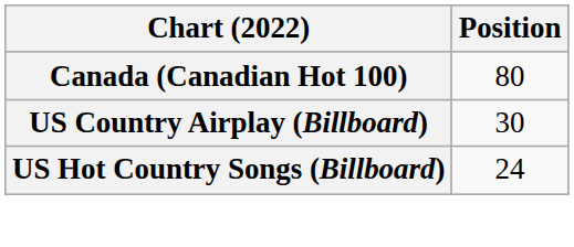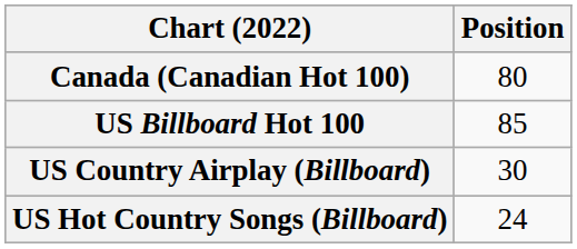 <table class="wikitable sortable plainrowheaders" style="text-align:center">
 <tr>
 <th scope="col">Chart (2022)</th>
 <th scope="col">Position</th>
 </tr>
 <tr>
 <th scope="row">Canada (Canadian Hot 100)</th>
 <td>80</td>
 </tr>
 <tr>
+<th scope="row">US <em>Billboard</em> Hot 100</th>
+<td>85</td>
+</tr>
+<tr>
 <th scope="row">US Country Airplay (<em>Billboard</em>)</th>
 <td>30</td>
 </tr>
 <tr>
 <th scope="row">US Hot Country Songs (<em>Billboard</em>)</th>
 <td>24</td>
 </tr>
 </table>
